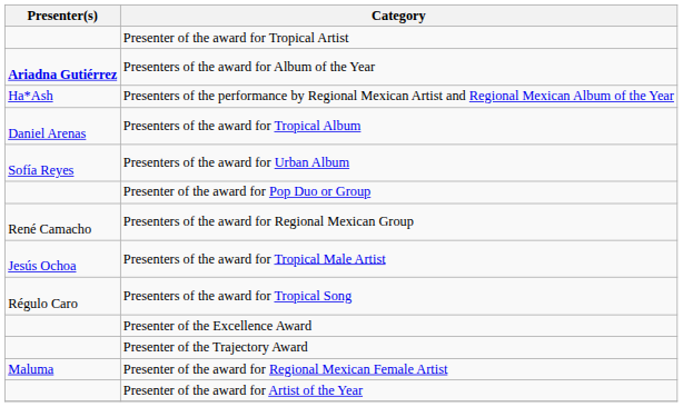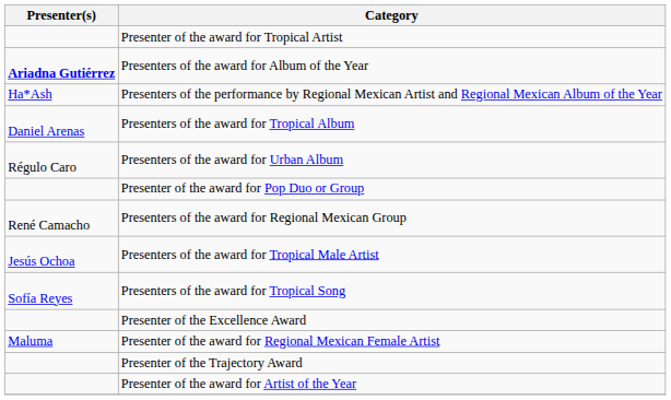 <table class="wikitable sortable">
 <tr>
 <th>Presenter(s)</th>
 <th class="unsortable">Category</th>
 </tr>
 <tr>
 <td></td>
 <td>Presenter of the award for Tropical Artist</td>
 </tr>
 <tr>
 <td><strong><br><a href='#'>Ariadna Gutiérrez</a></strong></td>
 <td>Presenters of the award for Album of the Year</td>
 </tr>
 <tr>
 <td><a href='#'>Ha*Ash</a></td>
 <td>Presenters of the performance by Regional Mexican Artist and <a href='#'>Regional Mexican Album of the Year</a></td>
 </tr>
 <tr>
 <td><br><a href='#'>Daniel Arenas</a></td>
 <td>Presenters of the award for <a href='#'>Tropical Album</a></td>
 </tr>
 <tr>
-<td><br><a href='#'>Sofía Reyes</a></td>
+<td><br>Régulo Caro</td>
 <td>Presenters of the award for <a href='#'>Urban Album</a></td>
 </tr>
 <tr>
 <td></td>
 <td>Presenter of the award for <a href='#'>Pop Duo or Group</a></td>
 </tr>
 <tr>
 <td><br>René Camacho</td>
 <td>Presenters of the award for Regional Mexican Group</td>
 </tr>
 <tr>
 <td><br><a href='#'>Jesús Ochoa</a></td>
 <td>Presenters of the award for <a href='#'>Tropical Male Artist</a></td>
 </tr>
 <tr>
-<td><br>Régulo Caro</td>
+<td><br><a href='#'>Sofía Reyes</a></td>
 <td>Presenters of the award for <a href='#'>Tropical Song</a></td>
 </tr>
 <tr>
 <td></td>
 <td>Presenter of the Excellence Award</td>
 </tr>
 <tr>
+<td><a href='#'>Maluma</a></td>
+<td>Presenter of the award for <a href='#'>Regional Mexican Female Artist</a></td>
+</tr>
+<tr>
 <td></td>
 <td>Presenter of the Trajectory Award</td>
-</tr>
-<tr>
-<td><a href='#'>Maluma</a></td>
-<td>Presenter of the award for <a href='#'>Regional Mexican Female Artist</a></td>
 </tr>
 <tr>
 <td></td>
 <td>Presenter of the award for <a href='#'>Artist of the Year</a></td>
 </tr>
 <tr>
 </tr>
 </table>
